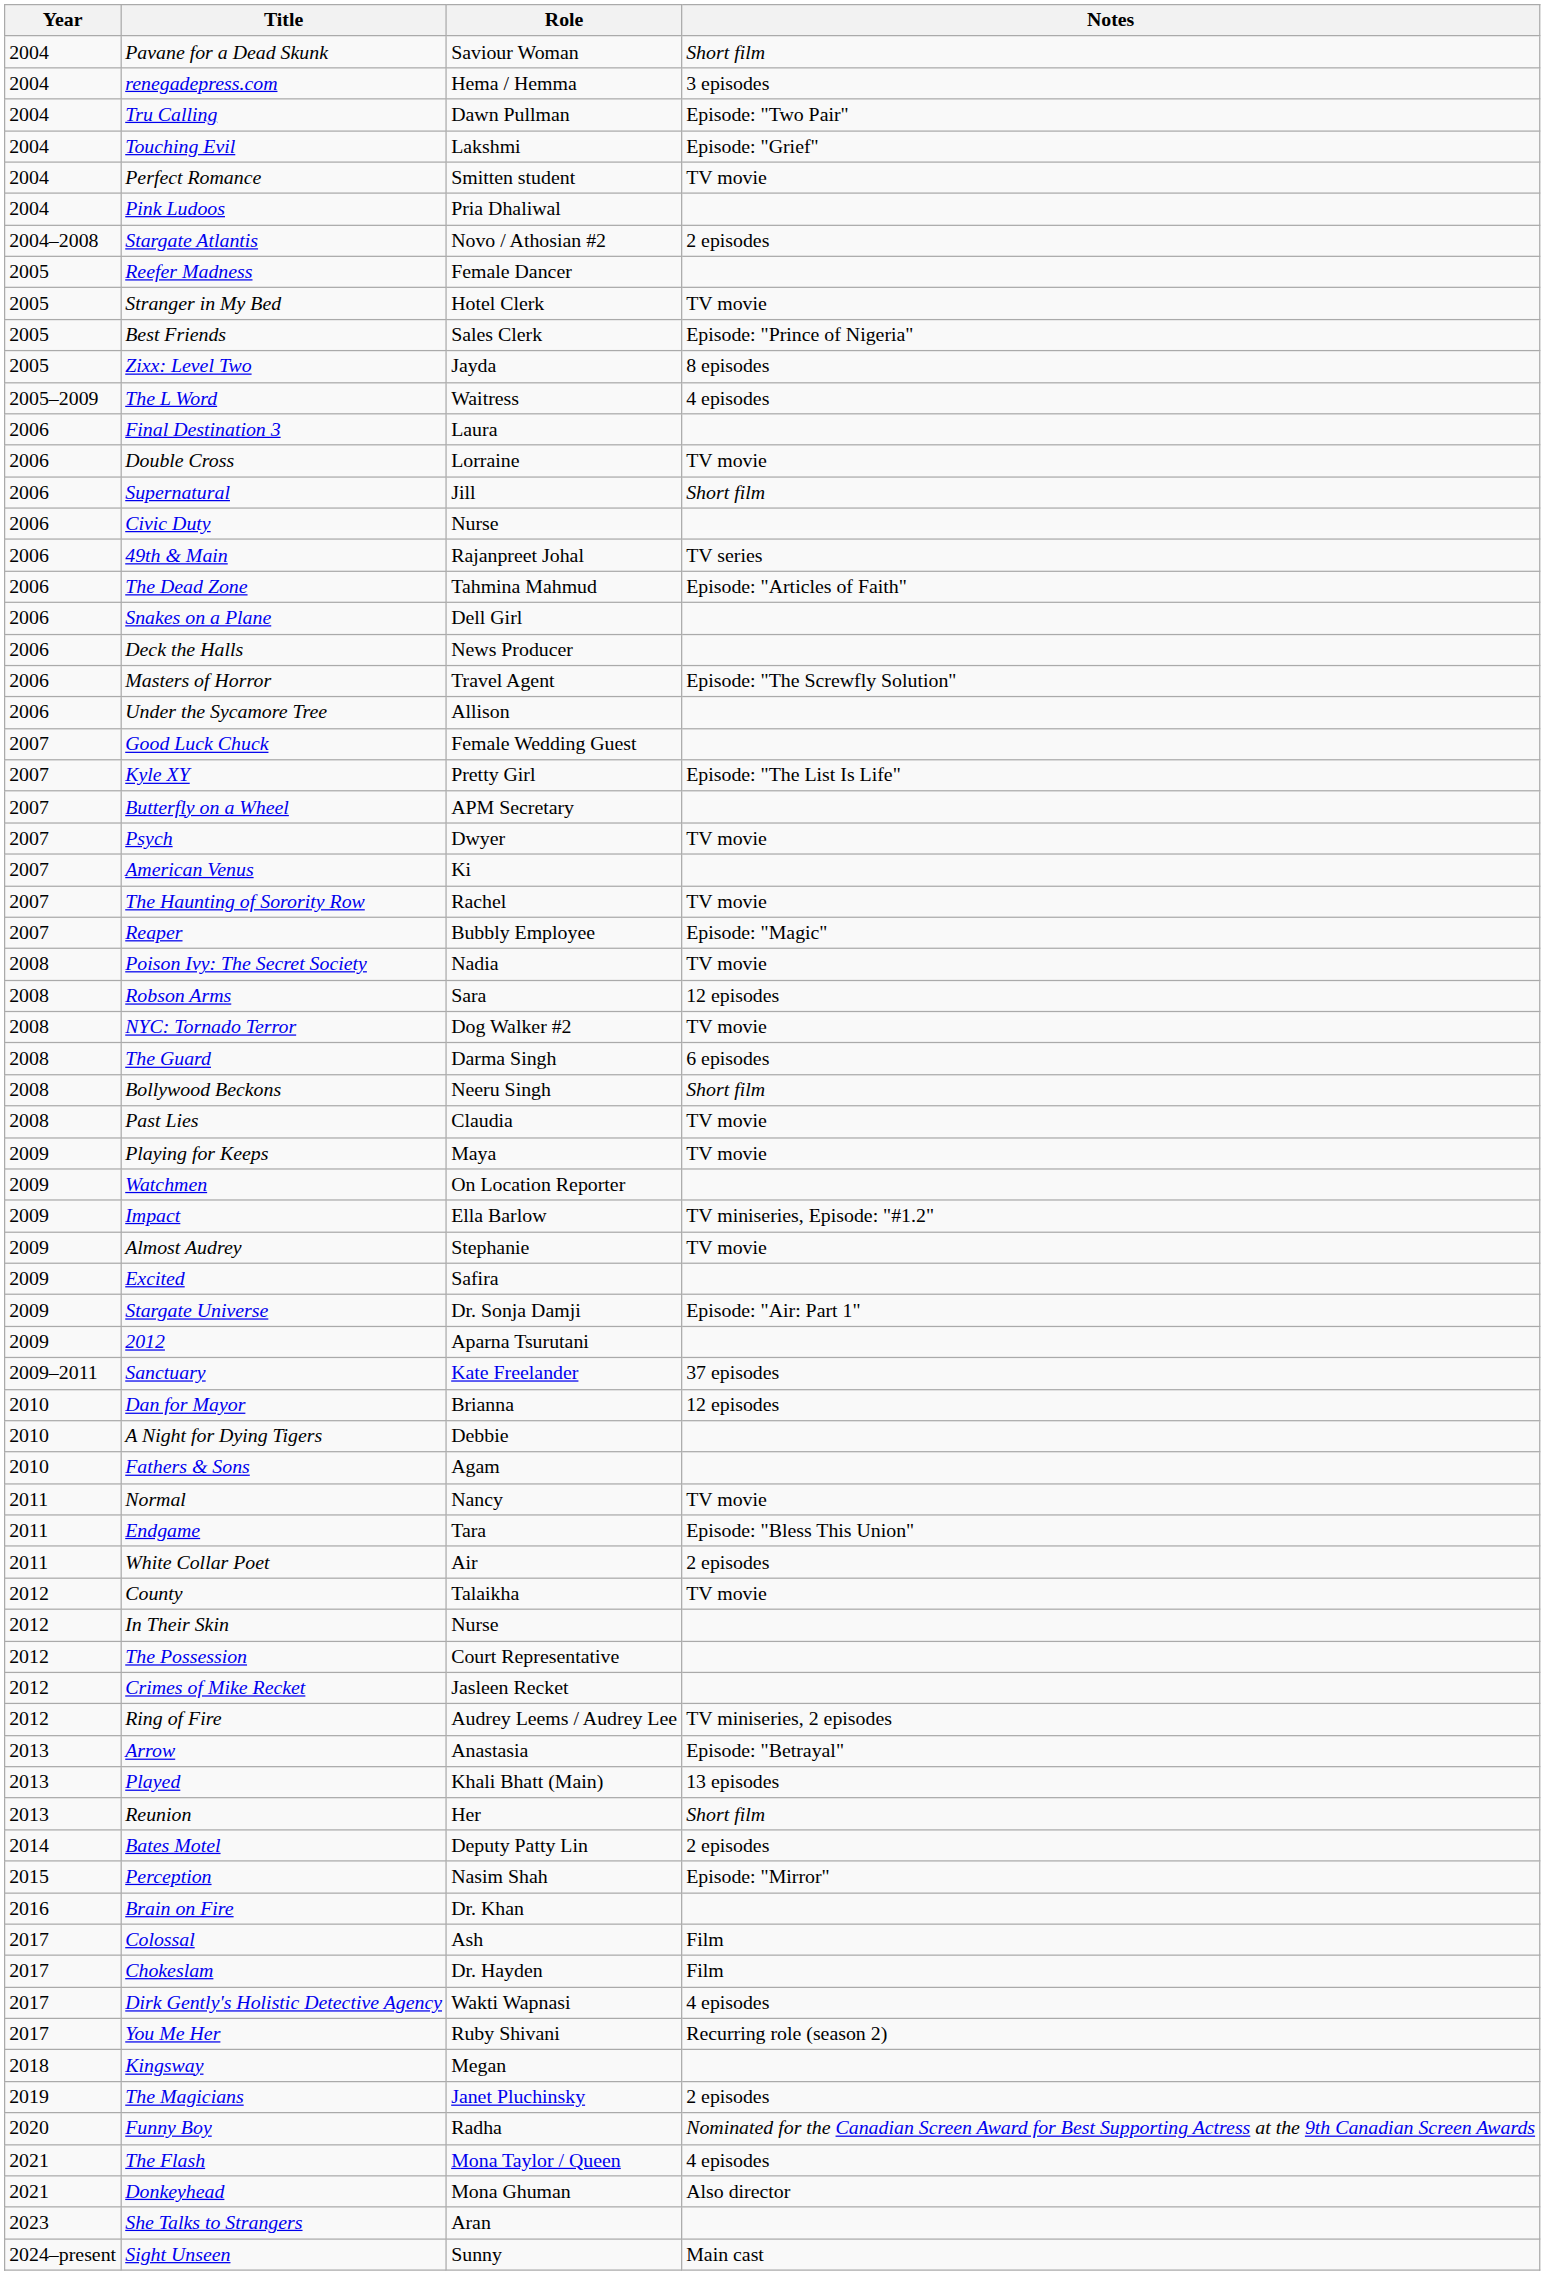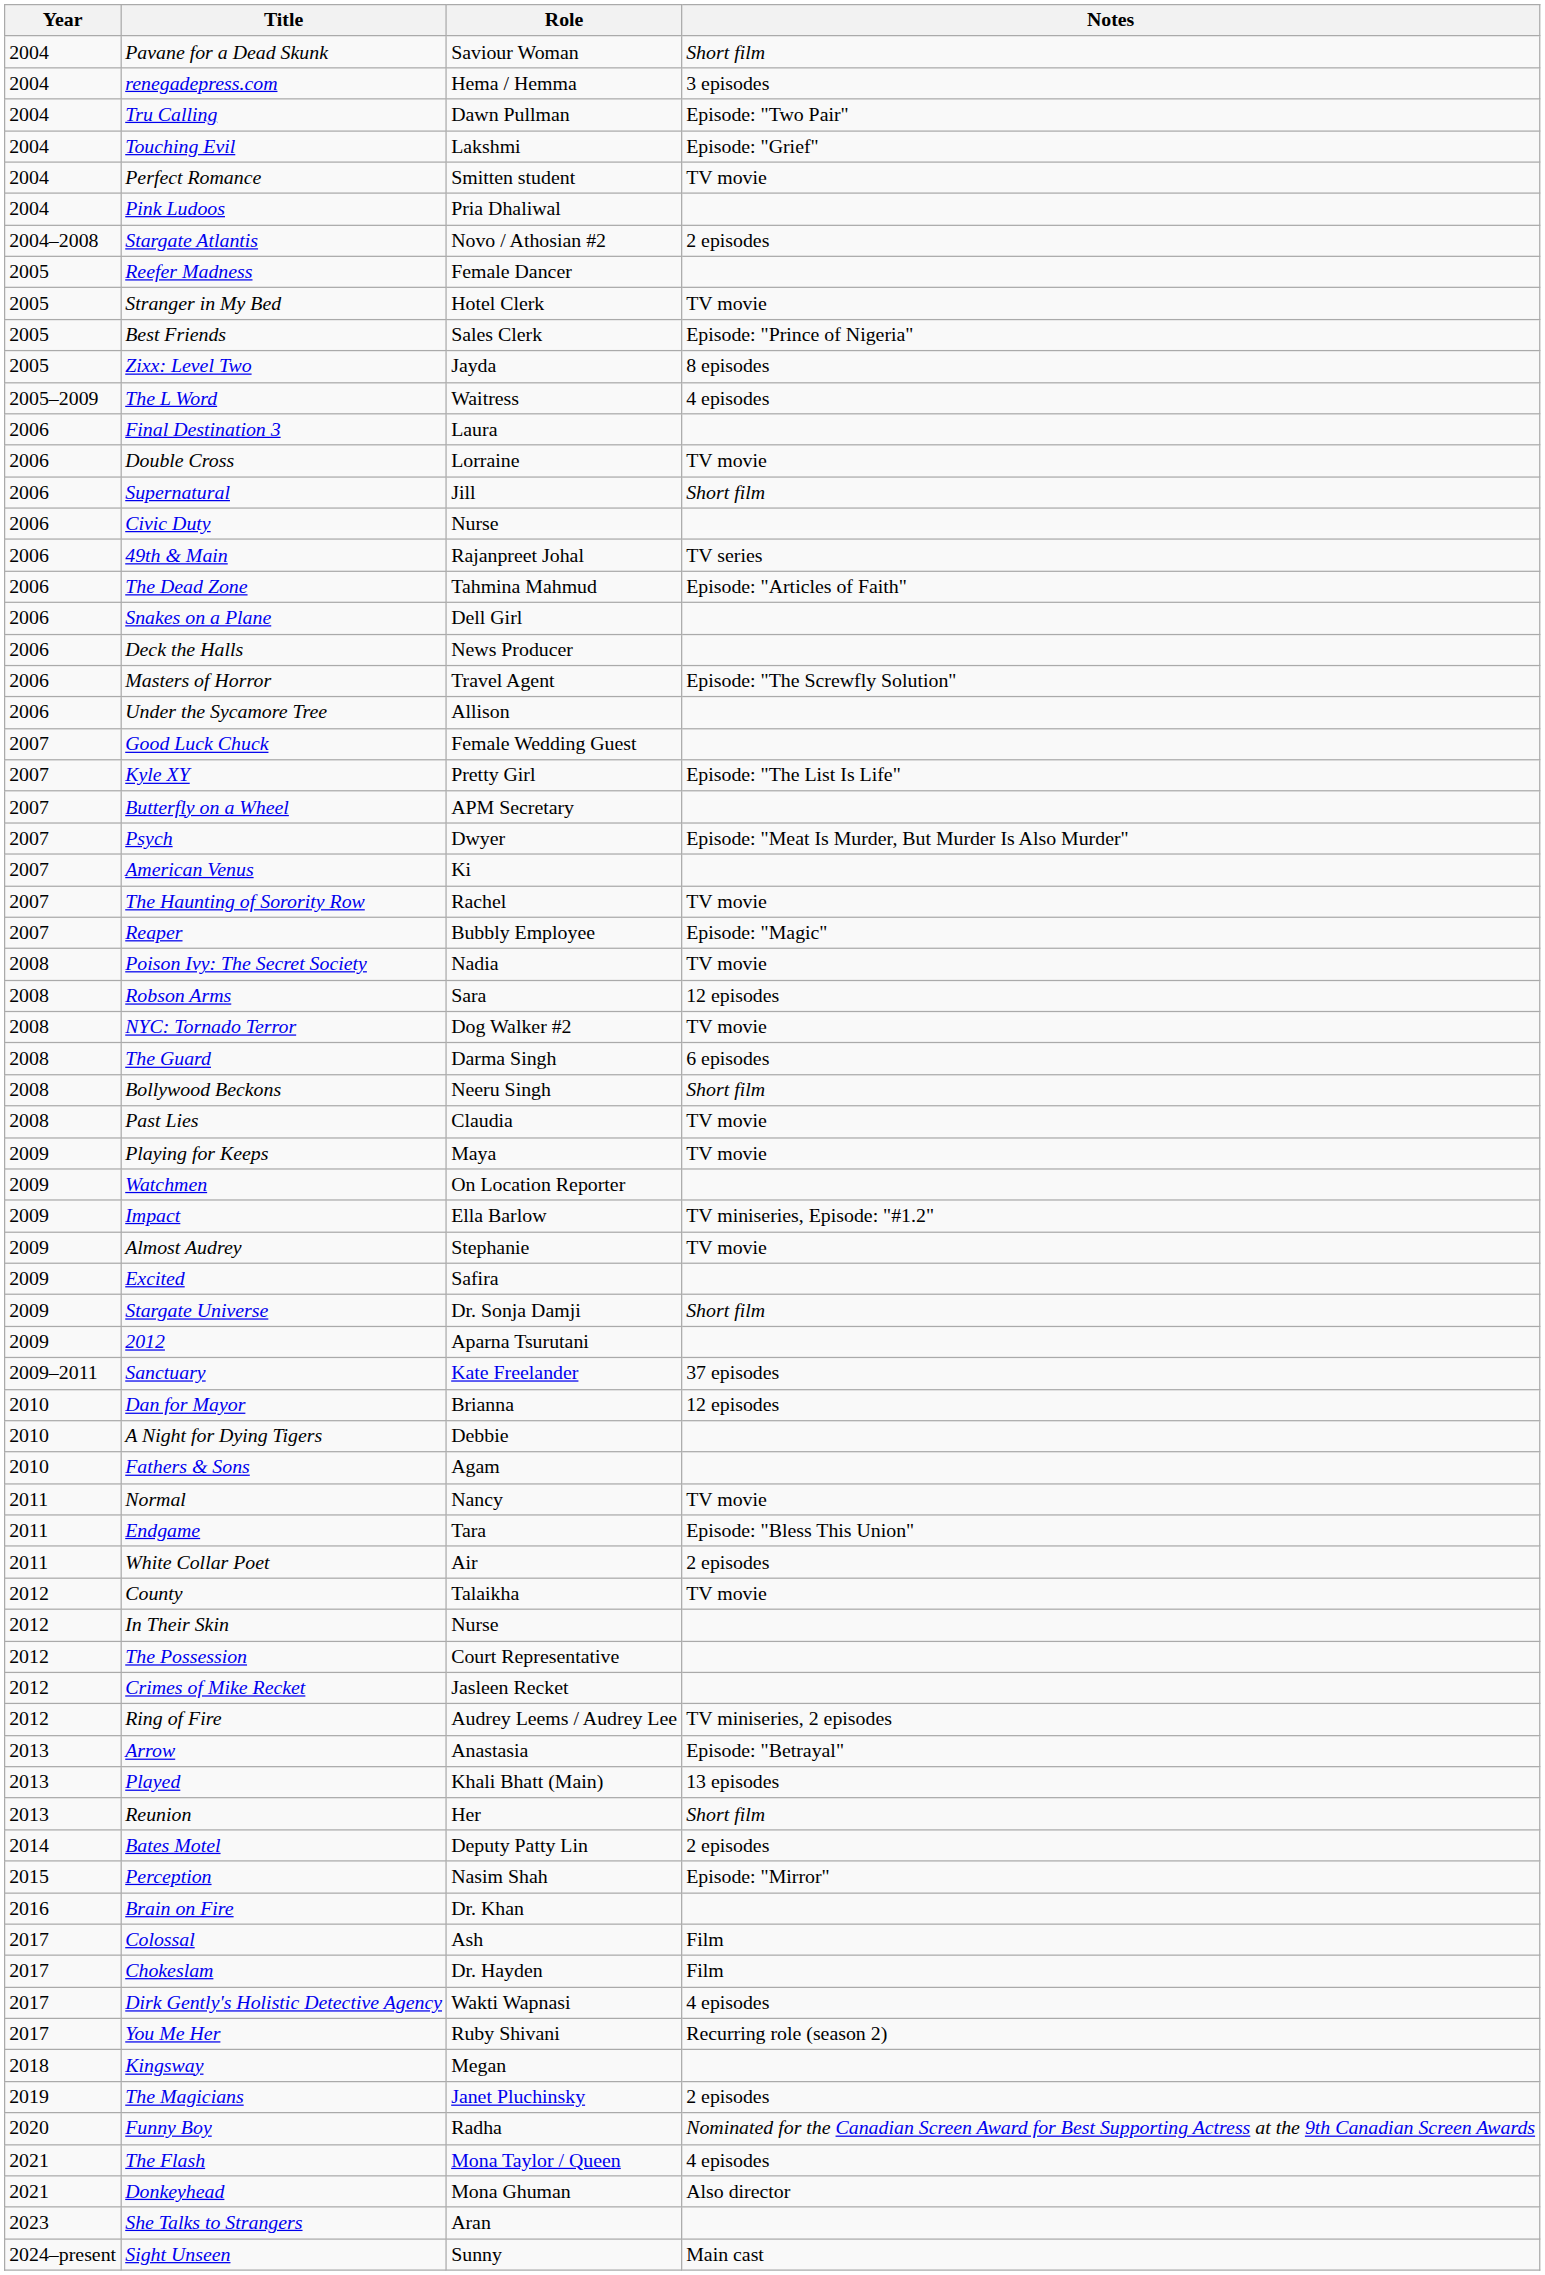 <table class="wikitable sortable">
 <tr>
 <th>Year</th>
 <th>Title</th>
 <th>Role</th>
 <th class="unsortable">Notes</th>
 </tr>
 <tr>
 <td>2004</td>
 <td><em>Pavane for a Dead Skunk</em></td>
 <td>Saviour Woman</td>
 <td><em>Short film</em></td>
 </tr>
 <tr>
 <td>2004</td>
 <td><em><a href='#'>renegadepress.com</a></em></td>
 <td>Hema / Hemma</td>
 <td>3 episodes</td>
 </tr>
 <tr>
 <td>2004</td>
 <td><em><a href='#'>Tru Calling</a></em></td>
 <td>Dawn Pullman</td>
 <td>Episode: "Two Pair"</td>
 </tr>
 <tr>
 <td>2004</td>
 <td><em><a href='#'>Touching Evil</a></em></td>
 <td>Lakshmi</td>
 <td>Episode: "Grief"</td>
 </tr>
 <tr>
 <td>2004</td>
 <td><em>Perfect Romance</em></td>
 <td>Smitten student</td>
 <td>TV movie</td>
 </tr>
 <tr>
 <td>2004</td>
 <td><em><a href='#'>Pink Ludoos</a></em></td>
 <td>Pria Dhaliwal</td>
 <td></td>
 </tr>
 <tr>
 <td>2004–2008</td>
 <td><em><a href='#'>Stargate Atlantis</a></em></td>
 <td>Novo / Athosian #2</td>
 <td>2 episodes</td>
 </tr>
 <tr>
 <td>2005</td>
 <td><em><a href='#'>Reefer Madness</a></em></td>
 <td>Female Dancer</td>
 <td></td>
 </tr>
 <tr>
 <td>2005</td>
 <td><em>Stranger in My Bed</em></td>
 <td>Hotel Clerk</td>
 <td>TV movie</td>
 </tr>
 <tr>
 <td>2005</td>
 <td><em>Best Friends</em></td>
 <td>Sales Clerk</td>
 <td>Episode: "Prince of Nigeria"</td>
 </tr>
 <tr>
 <td>2005</td>
 <td><em><a href='#'>Zixx: Level Two</a></em></td>
 <td>Jayda</td>
 <td>8 episodes</td>
 </tr>
 <tr>
 <td>2005–2009</td>
 <td data-sort-value="L Word, The"><em><a href='#'>The L Word</a></em></td>
 <td>Waitress</td>
 <td>4 episodes</td>
 </tr>
 <tr>
 <td>2006</td>
 <td><em><a href='#'>Final Destination 3</a></em></td>
 <td>Laura</td>
 <td></td>
 </tr>
 <tr>
 <td>2006</td>
 <td><em>Double Cross</em></td>
 <td>Lorraine</td>
 <td>TV movie</td>
 </tr>
 <tr>
 <td>2006</td>
 <td><em><a href='#'>Supernatural</a></em></td>
 <td>Jill</td>
 <td><em>Short film</em></td>
 </tr>
 <tr>
 <td>2006</td>
 <td><em><a href='#'>Civic Duty</a></em></td>
 <td>Nurse</td>
 <td></td>
 </tr>
 <tr>
 <td>2006</td>
 <td><em><a href='#'>49th & Main</a></em></td>
 <td>Rajanpreet Johal</td>
 <td>TV series</td>
 </tr>
 <tr>
 <td>2006</td>
 <td data-sort-value="Dead Zone, The"><em><a href='#'>The Dead Zone</a></em></td>
 <td>Tahmina Mahmud</td>
 <td>Episode: "Articles of Faith"</td>
 </tr>
 <tr>
 <td>2006</td>
 <td><em><a href='#'>Snakes on a Plane</a></em></td>
 <td>Dell Girl</td>
 <td></td>
 </tr>
 <tr>
 <td>2006</td>
 <td><em>Deck the Halls</em></td>
 <td>News Producer</td>
 <td></td>
 </tr>
 <tr>
 <td>2006</td>
 <td><em>Masters of Horror</em></td>
 <td>Travel Agent</td>
 <td>Episode: "The Screwfly Solution"</td>
 </tr>
 <tr>
 <td>2006</td>
 <td><em>Under the Sycamore Tree</em></td>
 <td>Allison</td>
 <td></td>
 </tr>
 <tr>
 <td>2007</td>
 <td><em><a href='#'>Good Luck Chuck</a></em></td>
 <td>Female Wedding Guest</td>
 <td></td>
 </tr>
 <tr>
 <td>2007</td>
 <td><em><a href='#'>Kyle XY</a></em></td>
 <td>Pretty Girl</td>
 <td>Episode: "The List Is Life"</td>
 </tr>
 <tr>
 <td>2007</td>
 <td><em><a href='#'>Butterfly on a Wheel</a></em></td>
 <td>APM Secretary</td>
 <td></td>
 </tr>
 <tr>
 <td>2007</td>
 <td><em><a href='#'>Psych</a></em></td>
 <td>Dwyer</td>
-<td>TV movie</td>
+<td>Episode: "Meat Is Murder, But Murder Is Also Murder"</td>
 </tr>
 <tr>
 <td>2007</td>
 <td><em><a href='#'>American Venus</a></em></td>
 <td>Ki</td>
 <td></td>
 </tr>
 <tr>
 <td>2007</td>
 <td data-sort-value="Haunting of Sorority Row, The"><em><a href='#'>The Haunting of Sorority Row</a></em></td>
 <td>Rachel</td>
 <td>TV movie</td>
 </tr>
 <tr>
 <td>2007</td>
 <td><em><a href='#'>Reaper</a></em></td>
 <td>Bubbly Employee</td>
 <td>Episode: "Magic"</td>
 </tr>
 <tr>
 <td>2008</td>
 <td><em><a href='#'>Poison Ivy: The Secret Society</a></em></td>
 <td>Nadia</td>
 <td>TV movie</td>
 </tr>
 <tr>
 <td>2008</td>
 <td><em><a href='#'>Robson Arms</a></em></td>
 <td>Sara</td>
 <td>12 episodes</td>
 </tr>
 <tr>
 <td>2008</td>
 <td><em><a href='#'>NYC: Tornado Terror</a></em></td>
 <td>Dog Walker #2</td>
 <td>TV movie</td>
 </tr>
 <tr>
 <td>2008</td>
 <td data-sort-value="Guard, The"><em><a href='#'>The Guard</a></em></td>
 <td>Darma Singh</td>
 <td>6 episodes</td>
 </tr>
 <tr>
 <td>2008</td>
 <td><em>Bollywood Beckons</em></td>
 <td>Neeru Singh</td>
 <td><em>Short film</em></td>
 </tr>
 <tr>
 <td>2008</td>
 <td><em>Past Lies</em></td>
 <td>Claudia</td>
 <td>TV movie</td>
 </tr>
 <tr>
 <td>2009</td>
 <td><em>Playing for Keeps</em></td>
 <td>Maya</td>
 <td>TV movie</td>
 </tr>
 <tr>
 <td>2009</td>
 <td><em><a href='#'>Watchmen</a></em></td>
 <td>On Location Reporter</td>
 <td></td>
 </tr>
 <tr>
 <td>2009</td>
 <td><em><a href='#'>Impact</a></em></td>
 <td>Ella Barlow</td>
 <td>TV miniseries, Episode: "#1.2"</td>
 </tr>
 <tr>
 <td>2009</td>
 <td><em>Almost Audrey</em></td>
 <td>Stephanie</td>
 <td>TV movie</td>
 </tr>
 <tr>
 <td>2009</td>
 <td><em><a href='#'>Excited</a></em></td>
 <td>Safira</td>
 <td></td>
 </tr>
 <tr>
 <td>2009</td>
 <td><em><a href='#'>Stargate Universe</a></em></td>
 <td>Dr. Sonja Damji</td>
-<td>Episode: "Air: Part 1"</td>
+<td><em>Short film</em></td>
 </tr>
 <tr>
 <td>2009</td>
 <td><em><a href='#'>2012</a></em></td>
 <td>Aparna Tsurutani</td>
 <td></td>
 </tr>
 <tr>
 <td>2009–2011</td>
 <td><em><a href='#'>Sanctuary</a></em></td>
 <td><a href='#'>Kate Freelander</a></td>
 <td>37 episodes</td>
 </tr>
 <tr>
 <td>2010</td>
 <td><em><a href='#'>Dan for Mayor</a></em></td>
 <td>Brianna</td>
 <td>12 episodes</td>
 </tr>
 <tr>
 <td>2010</td>
 <td data-sort-value="Night for Dying Tigers, A"><em>A Night for Dying Tigers</em></td>
 <td>Debbie</td>
 <td></td>
 </tr>
 <tr>
 <td>2010</td>
 <td><em><a href='#'>Fathers & Sons</a></em></td>
 <td>Agam</td>
 <td></td>
 </tr>
 <tr>
 <td>2011</td>
 <td><em>Normal</em></td>
 <td>Nancy</td>
 <td>TV movie</td>
 </tr>
 <tr>
 <td>2011</td>
 <td><em><a href='#'>Endgame</a></em></td>
 <td>Tara</td>
 <td>Episode: "Bless This Union"</td>
 </tr>
 <tr>
 <td>2011</td>
 <td><em>White Collar Poet</em></td>
 <td>Air</td>
 <td>2 episodes</td>
 </tr>
 <tr>
 <td>2012</td>
 <td><em>County</em></td>
 <td>Talaikha</td>
 <td>TV movie</td>
 </tr>
 <tr>
 <td>2012</td>
 <td><em>In Their Skin</em></td>
 <td>Nurse</td>
 <td></td>
 </tr>
 <tr>
 <td>2012</td>
 <td data-sort-value="Possession, The"><em><a href='#'>The Possession</a></em></td>
 <td>Court Representative</td>
 <td></td>
 </tr>
 <tr>
 <td>2012</td>
 <td><em><a href='#'>Crimes of Mike Recket</a></em></td>
 <td>Jasleen Recket</td>
 <td></td>
 </tr>
 <tr>
 <td>2012</td>
 <td><em>Ring of Fire</em></td>
 <td>Audrey Leems / Audrey Lee</td>
 <td>TV miniseries, 2 episodes</td>
 </tr>
 <tr>
 <td>2013</td>
 <td><em><a href='#'>Arrow</a></em></td>
 <td>Anastasia</td>
 <td>Episode: "Betrayal"</td>
 </tr>
 <tr>
 <td>2013</td>
 <td><em><a href='#'>Played</a></em></td>
 <td>Khali Bhatt (Main)</td>
 <td>13 episodes</td>
 </tr>
 <tr>
 <td>2013</td>
 <td><em>Reunion</em></td>
 <td>Her</td>
 <td><em>Short film</em></td>
 </tr>
 <tr>
 <td>2014</td>
 <td><em><a href='#'>Bates Motel</a></em></td>
 <td>Deputy Patty Lin</td>
 <td>2 episodes</td>
 </tr>
 <tr>
 <td>2015</td>
 <td><em><a href='#'>Perception</a></em></td>
 <td>Nasim Shah</td>
 <td>Episode: "Mirror"</td>
 </tr>
 <tr>
 <td>2016</td>
 <td><a href='#'><em>Brain on Fire</em></a></td>
 <td>Dr. Khan</td>
 <td></td>
 </tr>
 <tr>
 <td>2017</td>
 <td><em><a href='#'>Colossal</a></em></td>
 <td>Ash</td>
 <td>Film</td>
 </tr>
 <tr>
 <td>2017</td>
 <td><em><a href='#'>Chokeslam</a></em></td>
 <td>Dr. Hayden</td>
 <td>Film</td>
 </tr>
 <tr>
 <td>2017</td>
 <td><em><a href='#'>Dirk Gently's Holistic Detective Agency</a></em></td>
 <td>Wakti Wapnasi</td>
 <td>4 episodes</td>
 </tr>
 <tr>
 <td>2017</td>
 <td><em><a href='#'>You Me Her</a></em></td>
 <td>Ruby Shivani</td>
 <td>Recurring role (season 2)</td>
 </tr>
 <tr>
 <td>2018</td>
 <td><em><a href='#'>Kingsway</a></em></td>
 <td>Megan</td>
 <td></td>
 </tr>
 <tr>
 <td>2019</td>
 <td data-sort-value="Magicians, The"><em><a href='#'>The Magicians</a></em></td>
 <td><a href='#'>Janet Pluchinsky</a></td>
 <td>2 episodes</td>
 </tr>
 <tr>
 <td>2020</td>
 <td><em><a href='#'>Funny Boy</a></em></td>
 <td>Radha</td>
 <td><em>Nominated for the <a href='#'>Canadian Screen Award for Best Supporting Actress</a> at the <a href='#'>9th Canadian Screen Awards</a></em></td>
 </tr>
 <tr>
 <td>2021</td>
 <td data-sort-value="Flash, The"><em><a href='#'>The Flash</a></em></td>
 <td><a href='#'>Mona Taylor / Queen</a></td>
 <td>4 episodes</td>
 </tr>
 <tr>
 <td>2021</td>
 <td><em><a href='#'>Donkeyhead</a></em></td>
 <td>Mona Ghuman</td>
 <td>Also director</td>
 </tr>
 <tr>
 <td>2023</td>
 <td><em><a href='#'>She Talks to Strangers</a></em></td>
 <td>Aran</td>
 <td></td>
 </tr>
 <tr>
 <td>2024–present</td>
 <td><em><a href='#'>Sight Unseen</a></em></td>
 <td>Sunny</td>
 <td>Main cast</td>
 </tr>
 </table>
